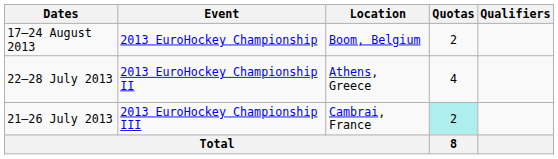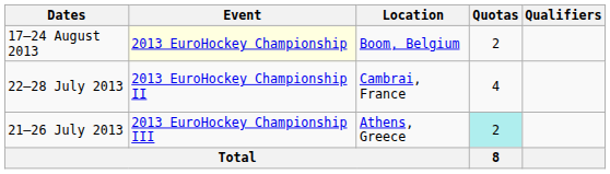 <table class="wikitable">
 <tr>
 <th>Dates</th>
 <th>Event</th>
 <th>Location</th>
 <th>Quotas</th>
 <th>Qualifiers</th>
 </tr>
 <tr>
 <td>17–24 August 2013</td>
-<td><a href='#'>2013 EuroHockey Championship</a></td>
+<td style="background: lightyellow;"><a href='#'>2013 EuroHockey Championship</a></td>
 <td><a href='#'>Boom, Belgium</a></td>
 <td align=center>2</td>
 <td><br></td>
 </tr>
 <tr>
 <td>22–28 July 2013</td>
 <td><a href='#'>2013 EuroHockey Championship II</a></td>
-<td><a href='#'>Athens</a>, Greece</td>
+<td><a href='#'>Cambrai</a>, France</td>
 <td align=center>4</td>
 <td><br><br><br></td>
 </tr>
 <tr>
 <td>21–26 July 2013</td>
 <td><a href='#'>2013 EuroHockey Championship III</a></td>
-<td><a href='#'>Cambrai</a>, France</td>
+<td><a href='#'>Athens</a>, Greece</td>
 <td align=center style="background: paleturquoise;">2</td>
 <td><br></td>
 </tr>
 <tr>
 <th colspan=3>Total</th>
 <th>8</th>
 <th></th>
 </tr>
 </table>
